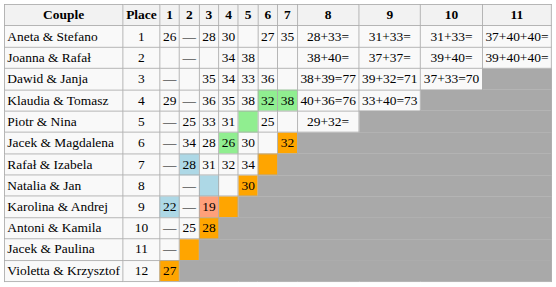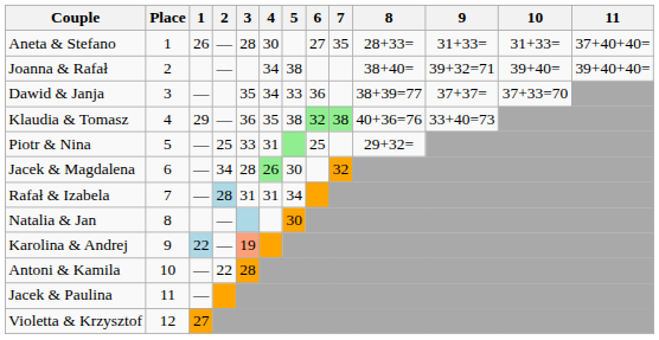 <table class="wikitable sortable" style="margin:auto;text-align:center;">
 <tr>
 <th>Couple</th>
 <th>Place</th>
 <th>1</th>
 <th>2</th>
 <th>3</th>
 <th>4</th>
 <th>5</th>
 <th>6</th>
 <th>7</th>
 <th>8</th>
 <th>9</th>
 <th>10</th>
 <th>11</th>
 </tr>
 <tr>
 <td style="text-align:left;">Aneta & Stefano</td>
 <td>1</td>
 <td>26</td>
 <td>—</td>
 <td>28</td>
 <td>30</td>
 <td></td>
 <td>27</td>
 <td>35</td>
 <td>28+33=</td>
 <td> 31+33=</td>
 <td>31+33=</td>
 <td>37+40+40=</td>
 </tr>
 <tr>
 <td style="text-align:left;">Joanna & Rafał</td>
 <td>2</td>
 <td></td>
 <td>—</td>
 <td></td>
 <td>34</td>
 <td>38</td>
 <td></td>
 <td></td>
 <td> 38+40=</td>
-<td> 37+37=</td>
+<td>39+32=71</td>
 <td> 39+40=</td>
 <td>39+40+40=</td>
 </tr>
 <tr>
 <td style="text-align:left;">Dawid & Janja</td>
 <td>3</td>
 <td>—</td>
 <td></td>
 <td>35</td>
 <td>34</td>
 <td>33</td>
 <td>36</td>
 <td></td>
 <td> 38+39=77</td>
-<td>39+32=71</td>
+<td> 37+37=</td>
 <td>37+33=70</td>
 <td style="background:darkgrey;"></td>
 </tr>
 <tr>
 <td style="text-align:left;">Klaudia & Tomasz</td>
 <td>4</td>
 <td>29</td>
 <td>—</td>
 <td>36</td>
 <td>35</td>
 <td>38</td>
 <td style="background:lightgreen;">32</td>
 <td style="background:lightgreen;">38</td>
 <td> 40+36=76</td>
 <td>33+40=73</td>
 <td style="background:darkgrey;" colspan="2"></td>
 </tr>
 <tr>
 <td style="text-align:left;">Piotr & Nina</td>
 <td>5</td>
 <td>—</td>
 <td>25</td>
 <td>33</td>
 <td>31</td>
 <td style="background:lightgreen;"></td>
 <td>25</td>
 <td></td>
 <td>29+32=</td>
 <td style="background:darkgrey;" colspan="3"></td>
 </tr>
 <tr>
 <td style="text-align:left;">Jacek & Magdalena</td>
 <td>6</td>
 <td>—</td>
 <td>34</td>
 <td>28</td>
 <td style="background:lightgreen;">26</td>
 <td>30</td>
 <td></td>
 <td style="background:orange;">32</td>
 <td style="background:darkgrey;" colspan="4"></td>
 </tr>
 <tr>
 <td style="text-align:left;">Rafał & Izabela</td>
 <td>7</td>
 <td>—</td>
 <td style="background:lightblue;">28</td>
 <td>31</td>
-<td>32</td>
+<td>31</td>
 <td>34</td>
 <td style="background:orange;"></td>
 <td style="background:darkgrey;" colspan="5"></td>
 </tr>
 <tr>
 <td style="text-align:left;">Natalia & Jan</td>
 <td>8</td>
 <td></td>
 <td>—</td>
 <td style="background:lightblue;"></td>
 <td></td>
 <td style="background:orange;">30</td>
 <td style="background:darkgrey;" colspan="6"></td>
 </tr>
 <tr>
 <td style="text-align:left;">Karolina & Andrej</td>
 <td>9</td>
 <td style="background:lightblue;">22</td>
 <td>—</td>
 <td style="background: lightsalmon;">19</td>
 <td style="background:orange;"></td>
 <td style="background:darkgrey;" colspan="7"></td>
 </tr>
 <tr>
 <td style="text-align:left;">Antoni & Kamila</td>
 <td>10</td>
 <td>—</td>
-<td>25</td>
+<td>22</td>
 <td style="background:orange;">28</td>
 <td style="background:darkgrey;" colspan="8"></td>
 </tr>
 <tr>
 <td style="text-align:left;">Jacek & Paulina</td>
 <td>11</td>
 <td>—</td>
 <td style="background:orange;"></td>
 <td style="background:darkgrey;" colspan="9"></td>
 </tr>
 <tr>
 <td style="text-align:left;">Violetta & Krzysztof</td>
 <td>12</td>
 <td style="background:orange;">27</td>
 <td style="background:darkgrey;" colspan="10"></td>
 </tr>
 </table>
